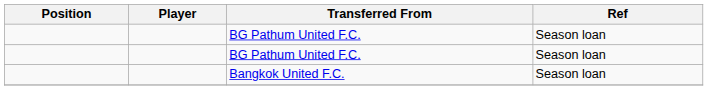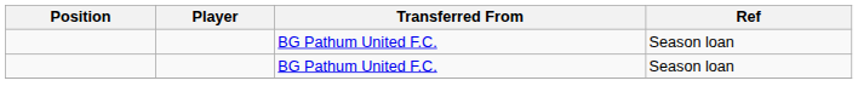 <table class="wikitable sortable" style="width:70%; text-align:center; font-size:100%; text-align:left;">
 <tr>
 <th>Position</th>
 <th>Player</th>
 <th>Transferred From</th>
 <th>Ref</th>
 </tr>
 <tr>
 <td></td>
 <td></td>
 <td> <a href='#'>BG Pathum United F.C.</a></td>
 <td>Season loan </td>
 </tr>
 <tr>
 <td></td>
 <td></td>
 <td> <a href='#'>BG Pathum United F.C.</a></td>
 <td>Season loan </td>
 </tr>
 <tr>
-<td></td>
-<td></td>
-<td> <a href='#'>Bangkok United F.C.</a></td>
-<td>Season loan </td>
-</tr>
-<tr>
 </tr>
 </table>
